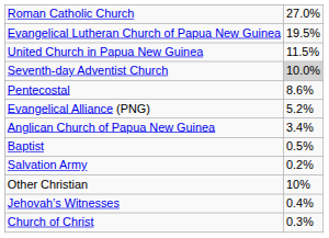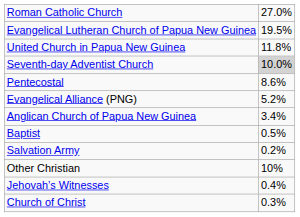 <table class="wikitable">
 <tr>
 <td><a href='#'>Roman Catholic Church</a></td>
 <td>27.0%</td>
 </tr>
 <tr>
 <td><a href='#'>Evangelical Lutheran Church of Papua New Guinea</a></td>
 <td>19.5%</td>
 </tr>
 <tr>
 <td><a href='#'>United Church in Papua New Guinea</a></td>
-<td>11.5%</td>
+<td>11.8%</td>
 </tr>
 <tr>
 <td><a href='#'>Seventh-day Adventist Church</a></td>
 <td style="background: lightgrey;">10.0%</td>
 </tr>
 <tr>
 <td><a href='#'>Pentecostal</a></td>
 <td>8.6%</td>
 </tr>
 <tr>
 <td><a href='#'>Evangelical Alliance</a> (PNG)</td>
 <td>5.2%</td>
 </tr>
 <tr>
 <td><a href='#'>Anglican Church of Papua New Guinea</a></td>
 <td>3.4%</td>
 </tr>
 <tr>
 <td><a href='#'>Baptist</a></td>
 <td>0.5%</td>
 </tr>
 <tr>
 <td><a href='#'>Salvation Army</a></td>
 <td>0.2%</td>
 </tr>
 <tr>
 <td>Other Christian</td>
 <td>10%</td>
 </tr>
 <tr>
 <td><a href='#'>Jehovah’s Witnesses</a></td>
 <td>0.4%</td>
 </tr>
 <tr>
 <td><a href='#'>Church of Christ</a></td>
 <td>0.3%</td>
 </tr>
 </table>
